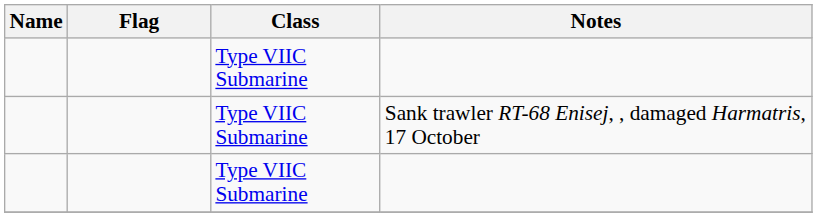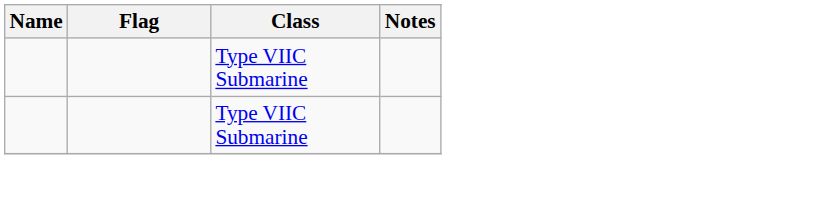 <table class="wikitable sortable">
 <tr>
 <th scope="col" width="40px">Name</th>
 <th scope="col" width="100px">Flag</th>
 <th scope="col" width="120px">Class</th>
 <th>Notes</th>
 </tr>
 <tr>
 <td align="left"></td>
 <td align="left"></td>
 <td align="left"><a href='#'>Type VIIC Submarine</a></td>
 <td align="left"></td>
 </tr>
 <tr>
 <td align="left"></td>
 <td align="left"></td>
 <td align="left"><a href='#'>Type VIIC Submarine</a></td>
-<td align="left">Sank trawler <em>RT-68 Enisej</em>, , damaged <em>Harmatris</em>, 17 October</td>
-</tr>
-<tr>
-<td align="left"></td>
-<td align="left"></td>
-<td align="left"><a href='#'>Type VIIC Submarine</a></td>
 <td align="left"></td>
 </tr>
 <tr>
 </tr>
 </table>
